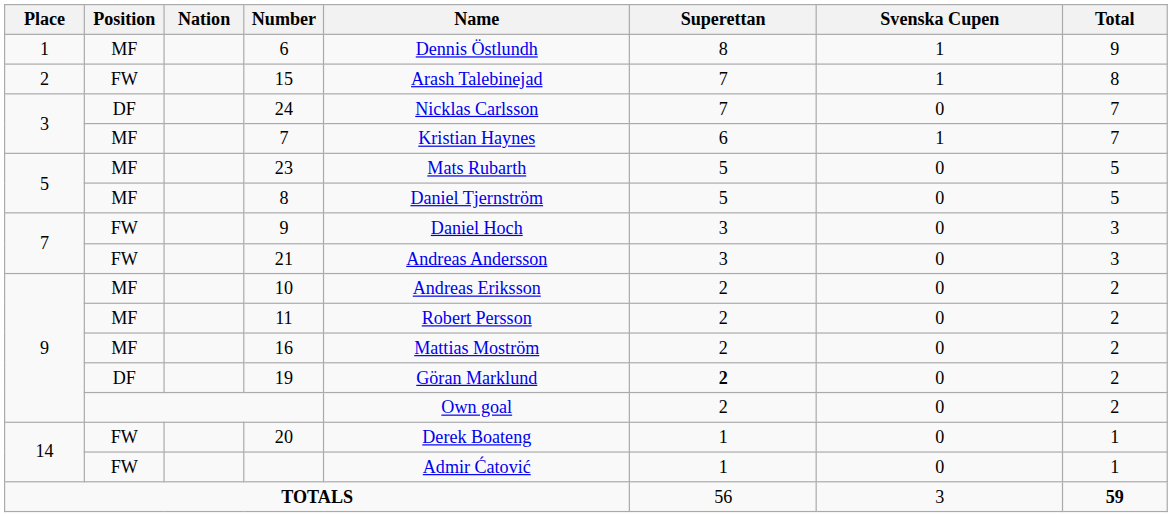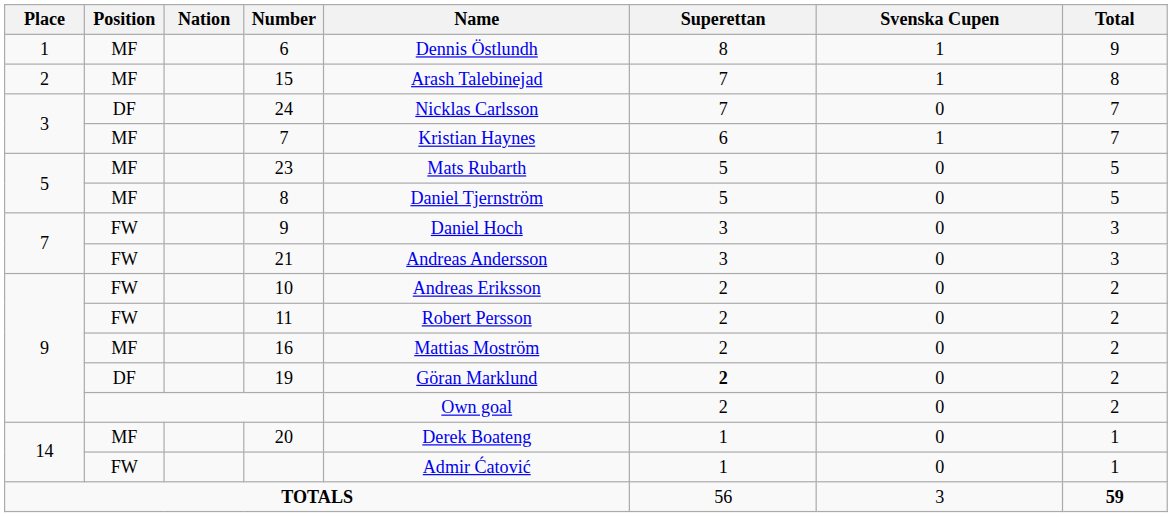 <table class="wikitable" style="font-size: 95%; text-align: center;">
 <tr>
 <th width=60>Place</th>
 <th width=60>Position</th>
 <th width=60>Nation</th>
 <th width=60>Number</th>
 <th width=250>Name</th>
 <th width=150>Superettan</th>
 <th width=200>Svenska Cupen</th>
 <th width=80><strong>Total</strong></th>
 </tr>
 <tr>
 <td>1</td>
 <td>MF</td>
 <td></td>
 <td>6</td>
 <td><a href='#'>Dennis Östlundh</a></td>
 <td>8</td>
 <td>1</td>
 <td>9</td>
 </tr>
 <tr>
 <td>2</td>
-<td>FW</td>
+<td>MF</td>
 <td></td>
 <td>15</td>
 <td><a href='#'>Arash Talebinejad</a></td>
 <td>7</td>
 <td>1</td>
 <td>8</td>
 </tr>
 <tr>
 <td rowspan="2">3</td>
 <td>DF</td>
 <td></td>
 <td>24</td>
 <td><a href='#'>Nicklas Carlsson</a></td>
 <td>7</td>
 <td>0</td>
 <td>7</td>
 </tr>
 <tr>
 <td>MF</td>
 <td></td>
 <td>7</td>
 <td><a href='#'>Kristian Haynes</a></td>
 <td>6</td>
 <td>1</td>
 <td>7</td>
 </tr>
 <tr>
 <td rowspan="2">5</td>
 <td>MF</td>
 <td></td>
 <td>23</td>
 <td><a href='#'>Mats Rubarth</a></td>
 <td>5</td>
 <td>0</td>
 <td>5</td>
 </tr>
 <tr>
 <td>MF</td>
 <td></td>
 <td>8</td>
 <td><a href='#'>Daniel Tjernström</a></td>
 <td>5</td>
 <td>0</td>
 <td>5</td>
 </tr>
 <tr>
 <td rowspan="2">7</td>
 <td>FW</td>
 <td></td>
 <td>9</td>
 <td><a href='#'>Daniel Hoch</a></td>
 <td>3</td>
 <td>0</td>
 <td>3</td>
 </tr>
 <tr>
 <td>FW</td>
 <td></td>
 <td>21</td>
 <td><a href='#'>Andreas Andersson</a></td>
 <td>3</td>
 <td>0</td>
 <td>3</td>
 </tr>
 <tr>
 <td rowspan="5">9</td>
-<td>MF</td>
+<td>FW</td>
 <td></td>
 <td>10</td>
 <td><a href='#'>Andreas Eriksson</a></td>
 <td>2</td>
 <td>0</td>
 <td>2</td>
 </tr>
 <tr>
-<td>MF</td>
+<td>FW</td>
 <td></td>
 <td>11</td>
 <td><a href='#'>Robert Persson</a></td>
 <td>2</td>
 <td>0</td>
 <td>2</td>
 </tr>
 <tr>
 <td>MF</td>
 <td></td>
 <td>16</td>
 <td><a href='#'>Mattias Moström</a></td>
 <td>2</td>
 <td>0</td>
 <td>2</td>
 </tr>
 <tr>
 <td>DF</td>
 <td></td>
 <td>19</td>
 <td><a href='#'>Göran Marklund</a></td>
 <td><strong>2</strong></td>
 <td>0</td>
 <td>2</td>
 </tr>
 <tr>
 <td colspan="3"></td>
 <td><a href='#'>Own goal</a></td>
 <td>2</td>
 <td>0</td>
 <td>2</td>
 </tr>
 <tr>
 <td rowspan="2">14</td>
-<td>FW</td>
+<td>MF</td>
 <td></td>
 <td>20</td>
 <td><a href='#'>Derek Boateng</a></td>
 <td>1</td>
 <td>0</td>
 <td>1</td>
 </tr>
 <tr>
 <td>FW</td>
 <td></td>
 <td></td>
 <td><a href='#'>Admir Ćatović</a></td>
 <td>1</td>
 <td>0</td>
 <td>1</td>
 </tr>
 <tr>
 <td colspan="5"><strong>TOTALS</strong></td>
 <td>56</td>
 <td>3</td>
 <td><strong>59</strong></td>
 </tr>
 </table>
